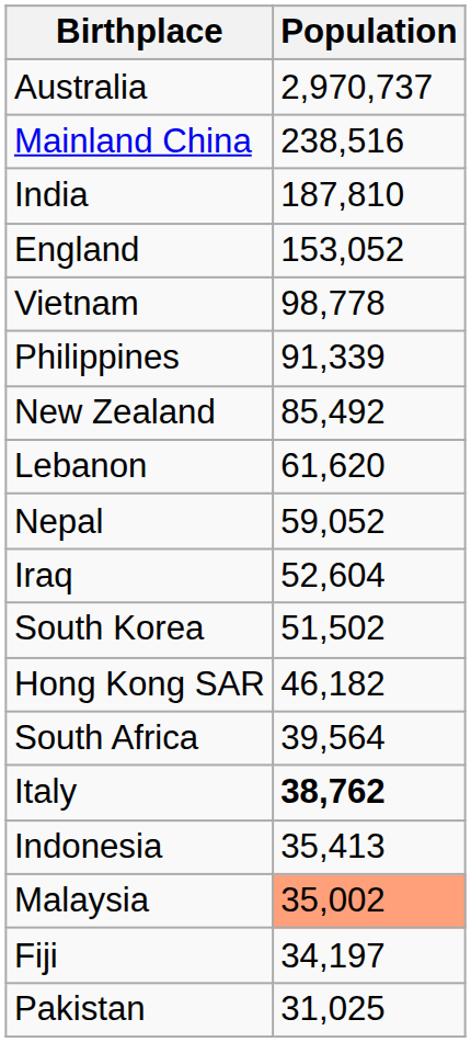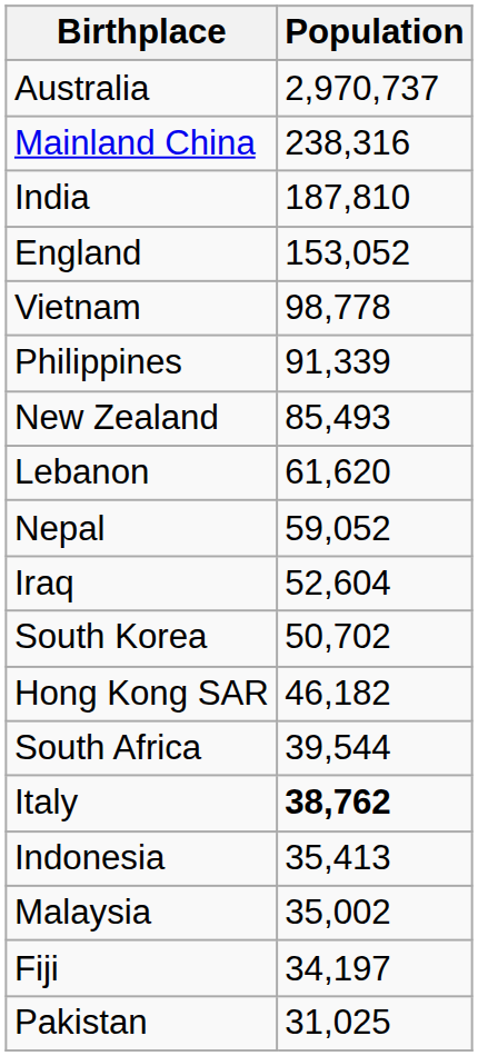 <table class="wikitable" style="float:right;">
 <tr>
 <th>Birthplace</th>
 <th>Population</th>
 </tr>
 <tr>
 <td>Australia</td>
 <td>2,970,737</td>
 </tr>
 <tr>
 <td><a href='#'>Mainland China</a></td>
-<td>238,516 </td>
+<td>238,316 </td>
 </tr>
 <tr>
 <td>India</td>
 <td>187,810</td>
 </tr>
 <tr>
 <td>England</td>
 <td>153,052</td>
 </tr>
 <tr>
 <td>Vietnam</td>
 <td>98,778</td>
 </tr>
 <tr>
 <td>Philippines</td>
 <td>91,339</td>
 </tr>
 <tr>
 <td>New Zealand</td>
-<td>85,492</td>
+<td>85,493</td>
 </tr>
 <tr>
 <td>Lebanon</td>
 <td>61,620</td>
 </tr>
 <tr>
 <td>Nepal</td>
 <td>59,052</td>
 </tr>
 <tr>
 <td>Iraq</td>
 <td>52,604</td>
 </tr>
 <tr>
 <td>South Korea</td>
-<td>51,502</td>
+<td>50,702</td>
 </tr>
 <tr>
 <td>Hong Kong SAR</td>
 <td>46,182 </td>
 </tr>
 <tr>
 <td>South Africa</td>
-<td>39,564</td>
+<td>39,544</td>
 </tr>
 <tr>
 <td>Italy</td>
 <td><strong>38,762</strong></td>
 </tr>
 <tr>
 <td>Indonesia</td>
 <td>35,413</td>
 </tr>
 <tr>
 <td>Malaysia</td>
-<td style="background: lightsalmon;">35,002</td>
+<td>35,002</td>
 </tr>
 <tr>
 <td>Fiji</td>
 <td>34,197</td>
 </tr>
 <tr>
 <td>Pakistan</td>
 <td>31,025</td>
 </tr>
 </table>
